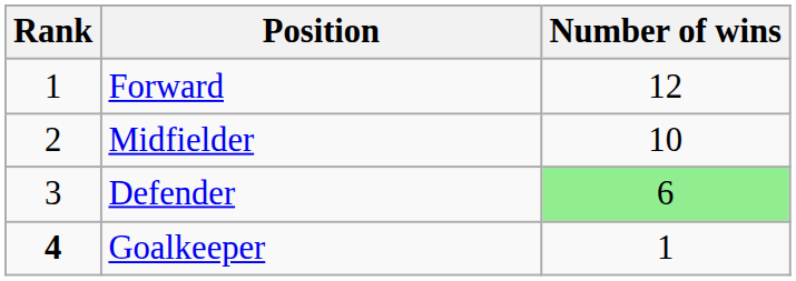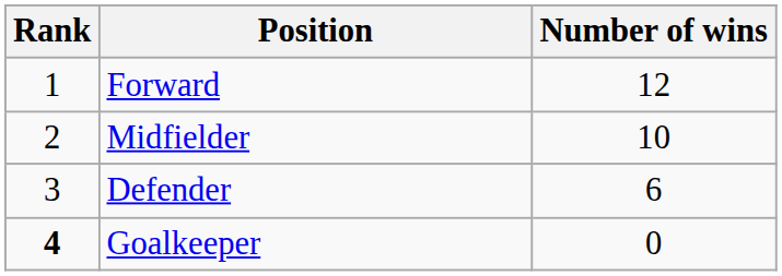 <table class="wikitable sortable" style="text-align:center;">
 <tr style="background-color:#CEDAF2;">
 <th class="unsortable">Rank</th>
 <th style="width:200px;" class="unsortable">Position</th>
 <th class="unsortable">Number of wins</th>
 </tr>
 <tr>
 <td>1</td>
 <td style="text-align:left;"><a href='#'>Forward</a></td>
 <td>12</td>
 </tr>
 <tr>
 <td>2</td>
 <td style="text-align:left;"><a href='#'>Midfielder</a></td>
 <td>10</td>
 </tr>
 <tr>
 <td>3</td>
 <td style="text-align:left;"><a href='#'>Defender</a></td>
-<td style="background: lightgreen;">6</td>
+<td>6</td>
 </tr>
 <tr>
 <td><strong>4</strong></td>
 <td style="text-align:left;"><a href='#'>Goalkeeper</a></td>
-<td>1</td>
+<td>0</td>
 </tr>
 </table>
